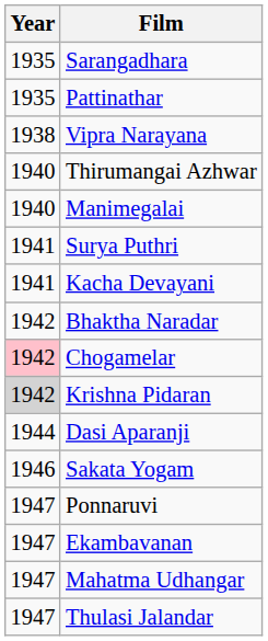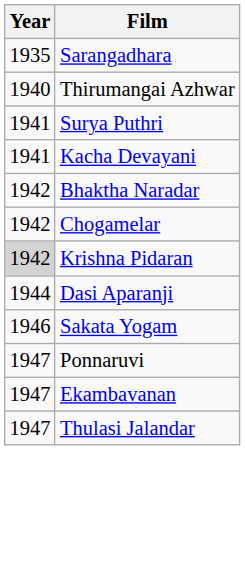 <table class="wikitable" style="font-size: 95%;">
 <tr>
 <th>Year</th>
 <th>Film</th>
 </tr>
 <tr>
 <td>1935</td>
 <td><a href='#'>Sarangadhara</a></td>
 </tr>
 <tr>
-<td>1935</td>
-<td><a href='#'>Pattinathar</a></td>
-</tr>
-<tr>
-<td>1938</td>
-<td><a href='#'>Vipra Narayana</a></td>
-</tr>
-<tr>
 <td>1940</td>
 <td>Thirumangai Azhwar</td>
-</tr>
-<tr>
-<td>1940</td>
-<td><a href='#'>Manimegalai</a></td>
 </tr>
 <tr>
 <td>1941</td>
 <td><a href='#'>Surya Puthri</a></td>
 </tr>
 <tr>
 <td>1941</td>
 <td><a href='#'>Kacha Devayani</a></td>
 </tr>
 <tr>
 <td>1942</td>
 <td><a href='#'>Bhaktha Naradar</a></td>
 </tr>
 <tr>
-<td style="background: pink;">1942</td>
+<td>1942</td>
 <td><a href='#'>Chogamelar</a></td>
 </tr>
 <tr>
 <td style="background: lightgrey;">1942</td>
 <td><a href='#'>Krishna Pidaran</a></td>
 </tr>
 <tr>
 <td>1944</td>
 <td><a href='#'>Dasi Aparanji</a></td>
 </tr>
 <tr>
 <td>1946</td>
 <td><a href='#'>Sakata Yogam</a></td>
 </tr>
 <tr>
 <td>1947</td>
 <td>Ponnaruvi</td>
 </tr>
 <tr>
 <td>1947</td>
 <td><a href='#'>Ekambavanan</a></td>
 </tr>
 <tr>
 <td>1947</td>
-<td><a href='#'>Mahatma Udhangar</a></td>
-</tr>
-<tr>
-<td>1947</td>
 <td><a href='#'>Thulasi Jalandar</a></td>
 </tr>
 </table>
